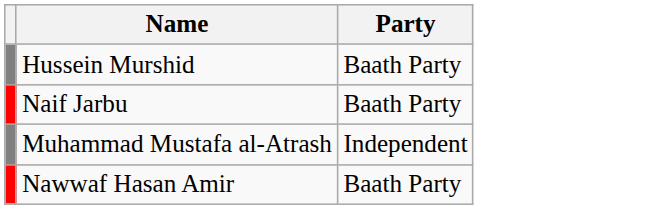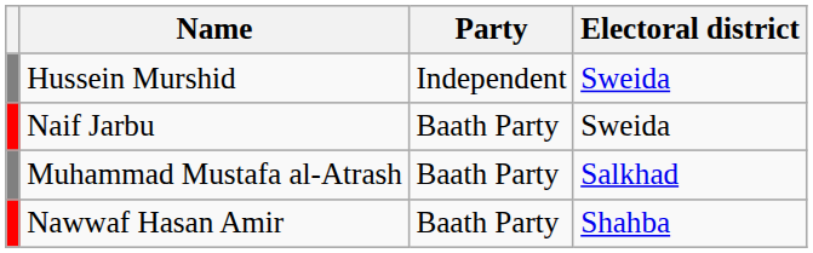 <table class="wikitable sortable">
 <tr>
 <th></th>
 <th>Name</th>
 <th>Party</th>
+<th>Electoral district</th>
 </tr>
 <tr>
 <td bgcolor="grey"></td>
 <td>Hussein Murshid</td>
-<td>Baath Party</td>
+<td>Independent</td>
+<td><a href='#'>Sweida</a></td>
 </tr>
 <tr>
 <td bgcolor="red"></td>
 <td>Naif Jarbu</td>
 <td>Baath Party</td>
+<td>Sweida</td>
 </tr>
 <tr>
 <td bgcolor="grey"></td>
 <td>Muhammad Mustafa al-Atrash</td>
-<td>Independent</td>
+<td>Baath Party</td>
+<td><a href='#'>Salkhad</a></td>
 </tr>
 <tr>
 <td bgcolor="red"></td>
 <td>Nawwaf Hasan Amir</td>
 <td>Baath Party</td>
+<td><a href='#'>Shahba</a></td>
 </tr>
 </table>
